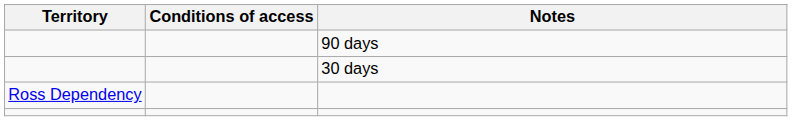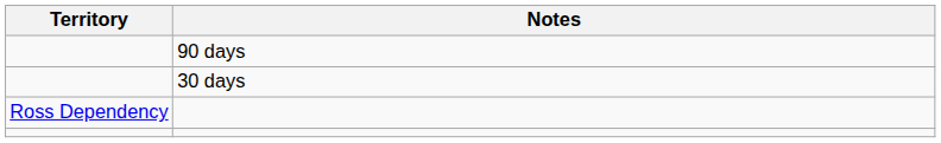 <table class="wikitable" style="text-align: left; table-layout: fixed;">
 <tr>
 <th style="width:18%;">Territory</th>
-<th style="width:22%;">Conditions of access</th>
 <th>Notes</th>
 </tr>
 <tr>
 <td></td>
-<td></td>
 <td>90 days</td>
 </tr>
 <tr>
-<td></td>
 <td></td>
 <td>30 days</td>
 </tr>
 <tr>
 <td> <a href='#'>Ross Dependency</a></td>
 <td></td>
-<td></td>
 </tr>
 <tr>
 <td></td>
 <td></td>
-<td></td>
 </tr>
 </table>
